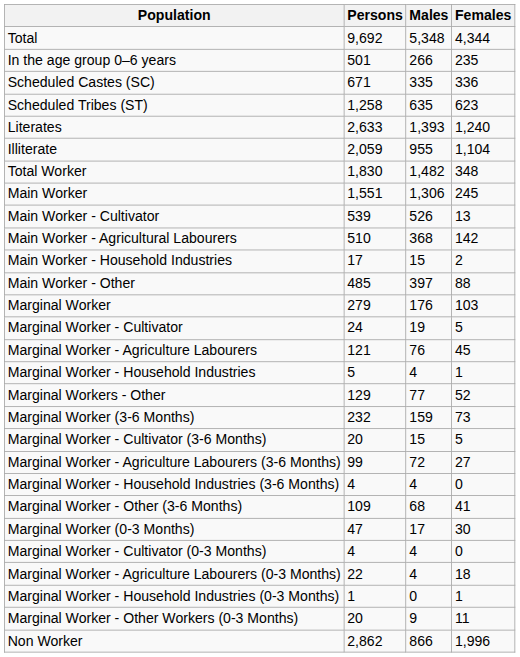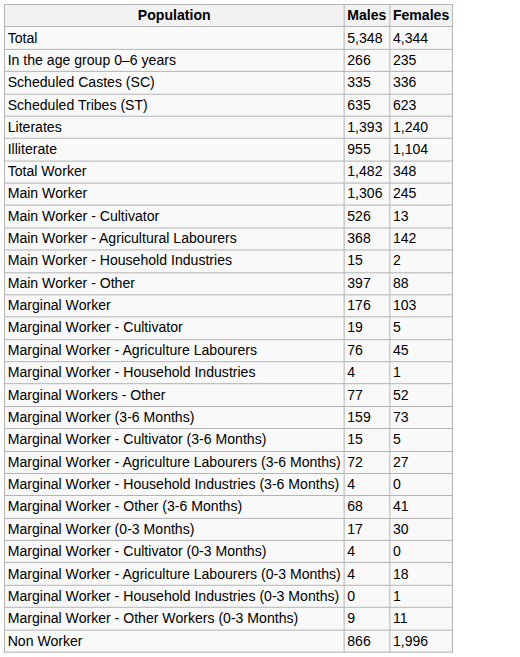 <table class="wikitable">
 <tr>
 <th>Population</th>
-<th>Persons</th>
 <th>Males</th>
 <th>Females</th>
 </tr>
 <tr>
 <td>Total</td>
-<td>9,692</td>
 <td>5,348</td>
 <td>4,344</td>
 </tr>
 <tr>
 <td>In the age group 0–6 years</td>
-<td>501</td>
 <td>266</td>
 <td>235</td>
 </tr>
 <tr>
 <td>Scheduled Castes (SC)</td>
-<td>671</td>
 <td>335</td>
 <td>336</td>
 </tr>
 <tr>
 <td>Scheduled Tribes (ST)</td>
-<td>1,258</td>
 <td>635</td>
 <td>623</td>
 </tr>
 <tr>
 <td>Literates</td>
-<td>2,633</td>
 <td>1,393</td>
 <td>1,240</td>
 </tr>
 <tr>
 <td>Illiterate</td>
-<td>2,059</td>
 <td>955</td>
 <td>1,104</td>
 </tr>
 <tr>
 <td>Total Worker</td>
-<td>1,830</td>
 <td>1,482</td>
 <td>348</td>
 </tr>
 <tr>
 <td>Main Worker</td>
-<td>1,551</td>
 <td>1,306</td>
 <td>245</td>
 </tr>
 <tr>
 <td>Main Worker - Cultivator</td>
-<td>539</td>
 <td>526</td>
 <td>13</td>
 </tr>
 <tr>
 <td>Main Worker - Agricultural Labourers</td>
-<td>510</td>
 <td>368</td>
 <td>142</td>
 </tr>
 <tr>
 <td>Main Worker - Household Industries</td>
-<td>17</td>
 <td>15</td>
 <td>2</td>
 </tr>
 <tr>
 <td>Main Worker - Other</td>
-<td>485</td>
 <td>397</td>
 <td>88</td>
 </tr>
 <tr>
 <td>Marginal Worker</td>
-<td>279</td>
 <td>176</td>
 <td>103</td>
 </tr>
 <tr>
 <td>Marginal Worker - Cultivator</td>
-<td>24</td>
 <td>19</td>
 <td>5</td>
 </tr>
 <tr>
 <td>Marginal Worker - Agriculture Labourers</td>
-<td>121</td>
 <td>76</td>
 <td>45</td>
 </tr>
 <tr>
 <td>Marginal Worker - Household Industries</td>
-<td>5</td>
 <td>4</td>
 <td>1</td>
 </tr>
 <tr>
 <td>Marginal Workers - Other</td>
-<td>129</td>
 <td>77</td>
 <td>52</td>
 </tr>
 <tr>
 <td>Marginal Worker (3-6 Months)</td>
-<td>232</td>
 <td>159</td>
 <td>73</td>
 </tr>
 <tr>
 <td>Marginal Worker - Cultivator (3-6 Months)</td>
-<td>20</td>
 <td>15</td>
 <td>5</td>
 </tr>
 <tr>
 <td>Marginal Worker - Agriculture Labourers (3-6 Months)</td>
-<td>99</td>
 <td>72</td>
 <td>27</td>
 </tr>
 <tr>
 <td>Marginal Worker - Household Industries (3-6 Months)</td>
 <td>4</td>
-<td>4</td>
 <td>0</td>
 </tr>
 <tr>
 <td>Marginal Worker - Other (3-6 Months)</td>
-<td>109</td>
 <td>68</td>
 <td>41</td>
 </tr>
 <tr>
 <td>Marginal Worker (0-3 Months)</td>
-<td>47</td>
 <td>17</td>
 <td>30</td>
 </tr>
 <tr>
 <td>Marginal Worker - Cultivator (0-3 Months)</td>
 <td>4</td>
-<td>4</td>
 <td>0</td>
 </tr>
 <tr>
 <td>Marginal Worker - Agriculture Labourers (0-3 Months)</td>
-<td>22</td>
 <td>4</td>
 <td>18</td>
 </tr>
 <tr>
 <td>Marginal Worker - Household Industries (0-3 Months)</td>
-<td>1</td>
 <td>0</td>
 <td>1</td>
 </tr>
 <tr>
 <td>Marginal Worker - Other Workers (0-3 Months)</td>
-<td>20</td>
 <td>9</td>
 <td>11</td>
 </tr>
 <tr>
 <td>Non Worker</td>
-<td>2,862</td>
 <td>866</td>
 <td>1,996</td>
 </tr>
 </table>
